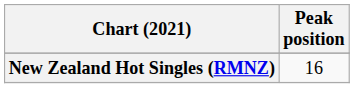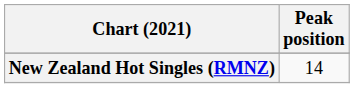 <table class="wikitable sortable plainrowheaders" style="text-align:center">
 <tr>
 <th scope="col">Chart (2021)</th>
 <th scope="col">Peak<br>position</th>
 </tr>
 <tr>
 </tr>
 <tr>
 <th scope="row">New Zealand Hot Singles (<a href='#'>RMNZ</a>)</th>
-<td>16</td>
+<td>14</td>
 </tr>
 <tr>
 </tr>
 <tr>
 </tr>
 </table>
